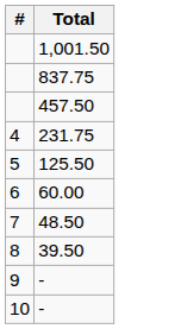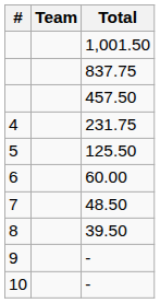 <table class="wikitable">
 <tr>
 <th>#</th>
+<th>Team</th>
 <th>Total</th>
 </tr>
 <tr>
+<td></td>
 <td></td>
 <td>1,001.50</td>
 </tr>
 <tr>
 <td></td>
+<td><strong></strong></td>
 <td>837.75</td>
 </tr>
 <tr>
+<td></td>
 <td></td>
 <td>457.50</td>
 </tr>
 <tr>
 <td>4</td>
+<td></td>
 <td>231.75</td>
 </tr>
 <tr>
 <td>5</td>
+<td></td>
 <td>125.50</td>
 </tr>
 <tr>
 <td>6</td>
+<td></td>
 <td>60.00</td>
 </tr>
 <tr>
 <td>7</td>
+<td></td>
 <td>48.50</td>
 </tr>
 <tr>
 <td>8</td>
+<td></td>
 <td>39.50</td>
 </tr>
 <tr>
 <td>9</td>
+<td></td>
 <td>-</td>
 </tr>
 <tr>
 <td>10</td>
+<td></td>
 <td>-</td>
 </tr>
 </table>
